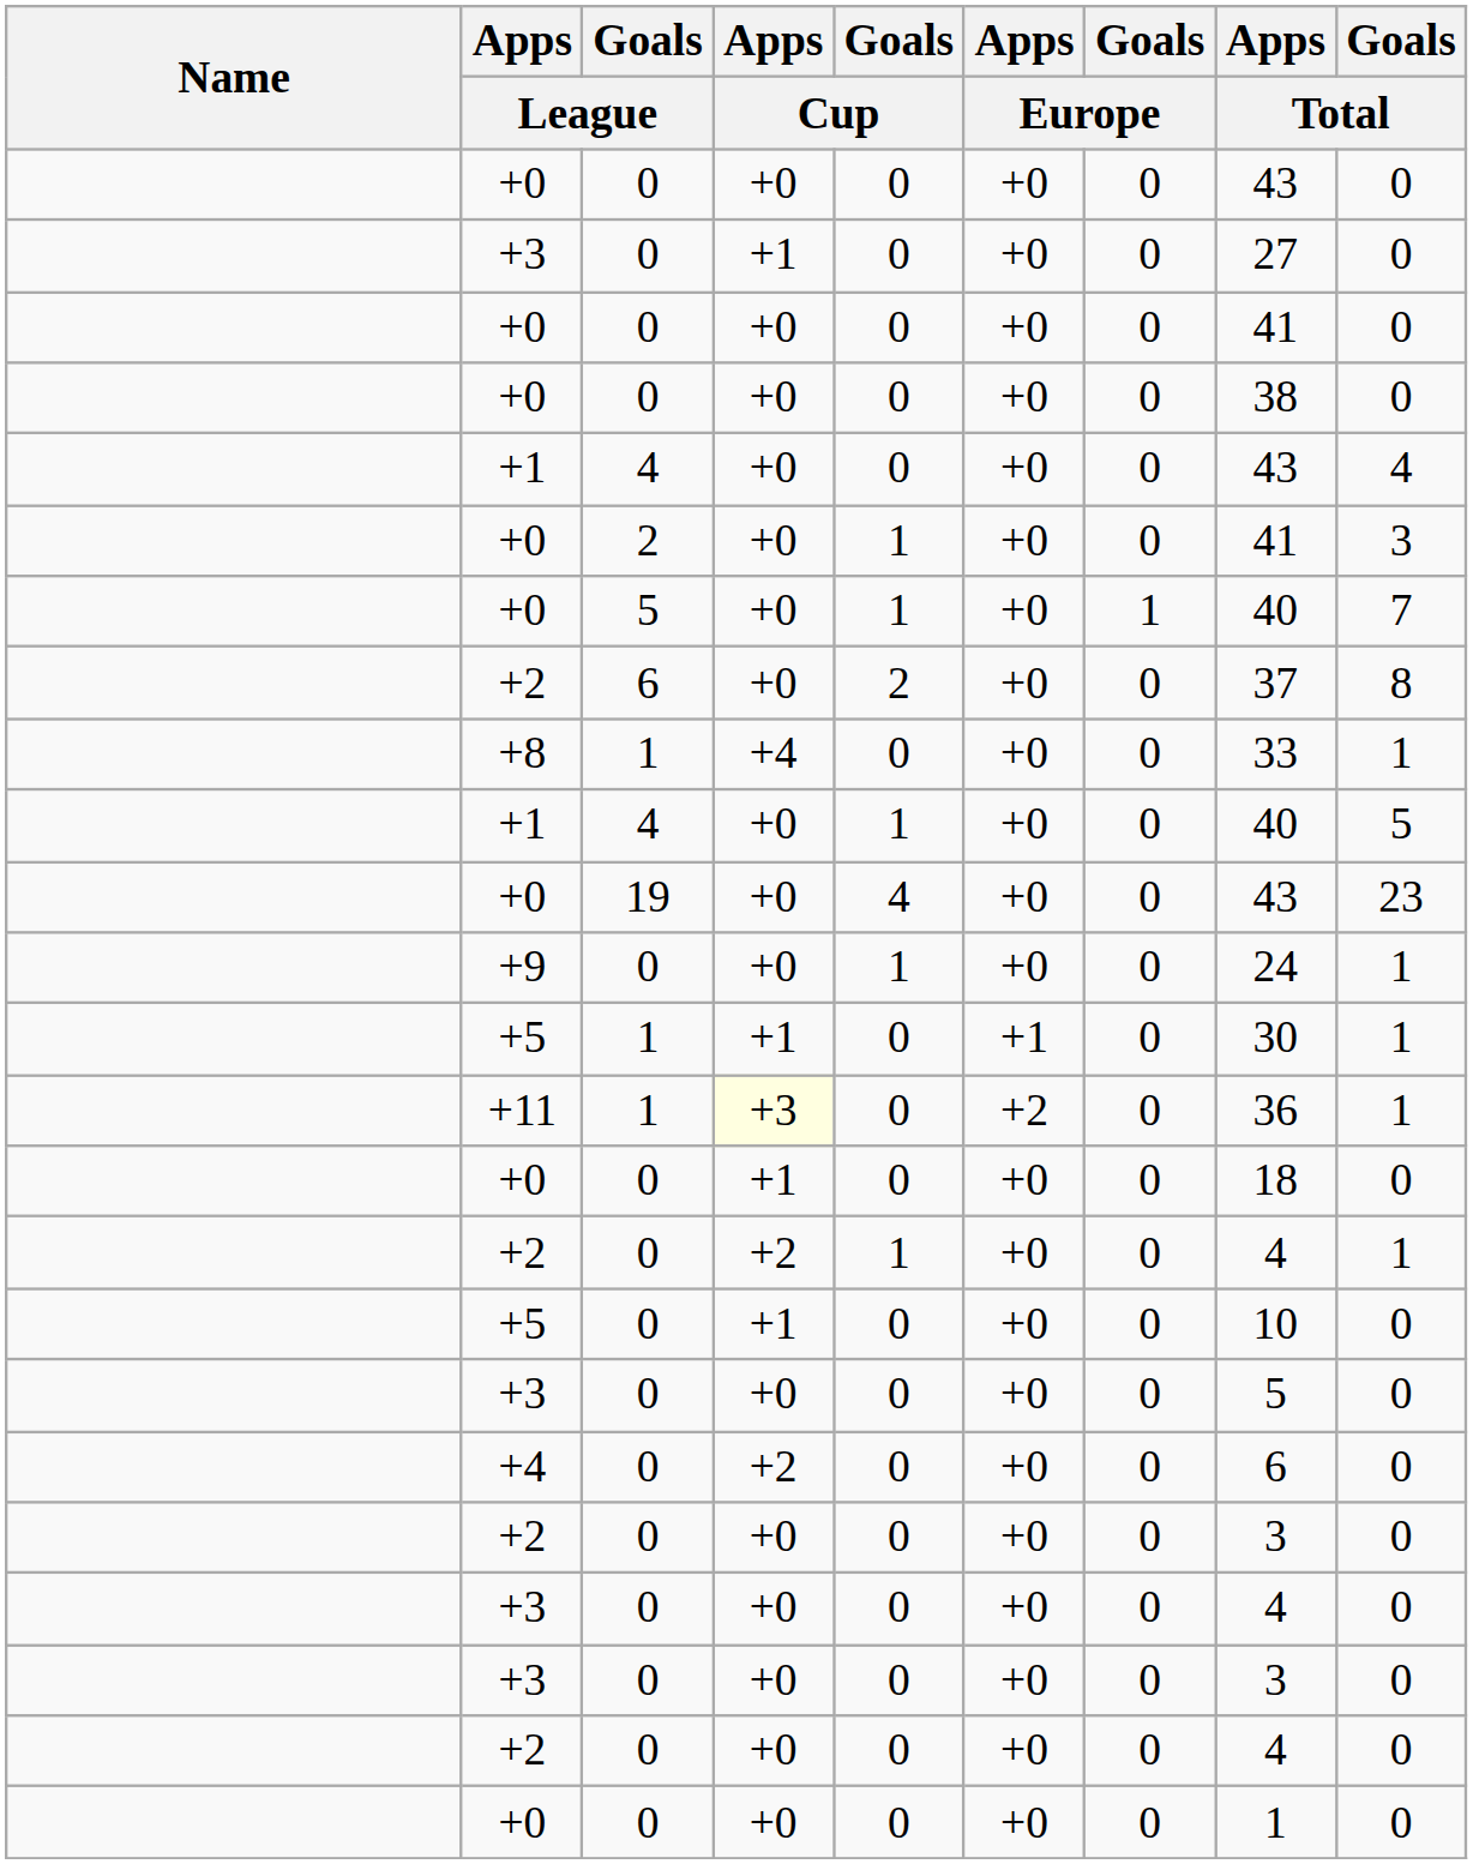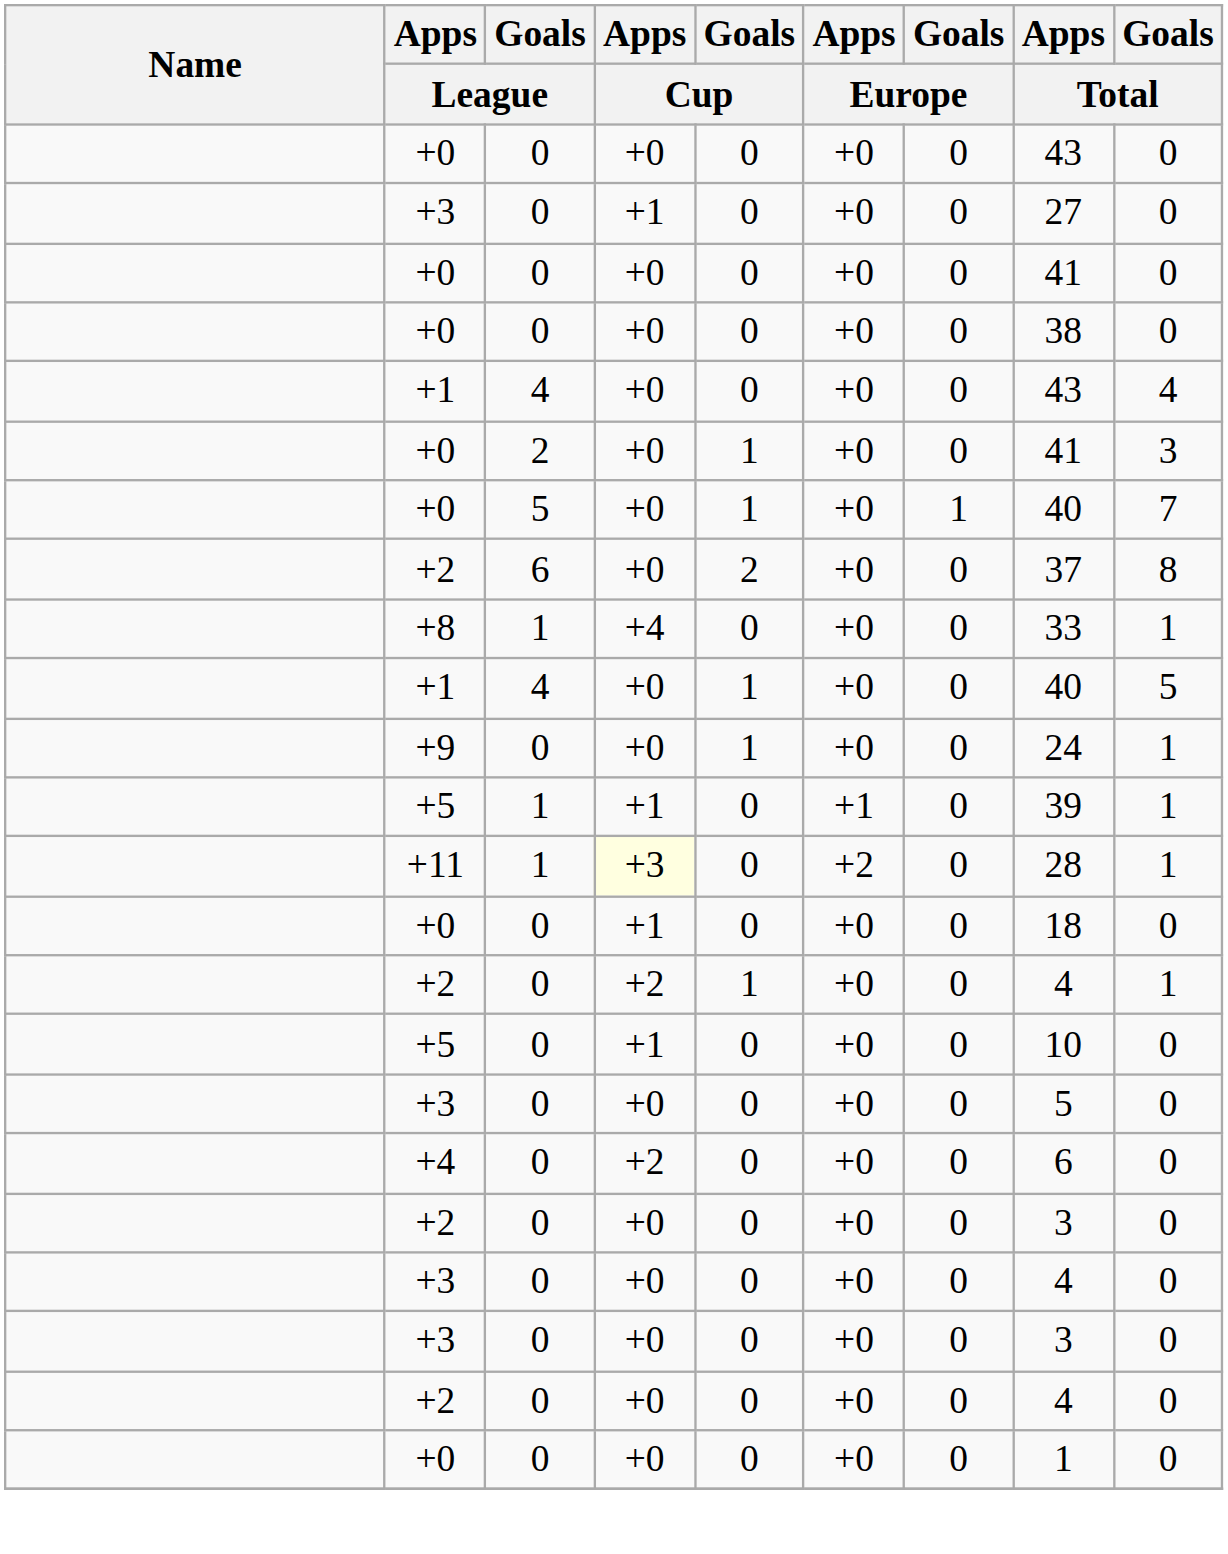 <table class="wikitable sortable" style="text-align:center">
 <tr>
 <th rowspan="2" width="155">Name</th>
 <th>Apps</th>
 <th>Goals</th>
 <th>Apps</th>
 <th>Goals</th>
 <th>Apps</th>
 <th>Goals</th>
 <th>Apps</th>
 <th>Goals</th>
 </tr>
 <tr class="unsortable">
 <th colspan="2" width="55">League</th>
 <th colspan="2" width="55">Cup</th>
 <th colspan="2" width="55">Europe</th>
 <th colspan="2" width="55">Total</th>
 </tr>
 <tr>
 <td align="left"> </td>
 <td>+0</td>
 <td>0</td>
 <td>+0</td>
 <td>0</td>
 <td>+0</td>
 <td>0</td>
 <td>43</td>
 <td>0</td>
 </tr>
 <tr>
 <td align="left"> </td>
 <td>+3</td>
 <td>0</td>
 <td>+1</td>
 <td>0</td>
 <td>+0</td>
 <td>0</td>
 <td>27</td>
 <td>0</td>
 </tr>
 <tr>
 <td align="left"> </td>
 <td>+0</td>
 <td>0</td>
 <td>+0</td>
 <td>0</td>
 <td>+0</td>
 <td>0</td>
 <td>41</td>
 <td>0</td>
 </tr>
 <tr>
 <td align="left"> </td>
 <td>+0</td>
 <td>0</td>
 <td>+0</td>
 <td>0</td>
 <td>+0</td>
 <td>0</td>
 <td>38</td>
 <td>0</td>
 </tr>
 <tr>
 <td align="left"> </td>
 <td>+1</td>
 <td>4</td>
 <td>+0</td>
 <td>0</td>
 <td>+0</td>
 <td>0</td>
 <td>43</td>
 <td>4</td>
 </tr>
 <tr>
 <td align="left"> </td>
 <td>+0</td>
 <td>2</td>
 <td>+0</td>
 <td>1</td>
 <td>+0</td>
 <td>0</td>
 <td>41</td>
 <td>3</td>
 </tr>
 <tr>
 <td align="left"> </td>
 <td>+0</td>
 <td>5</td>
 <td>+0</td>
 <td>1</td>
 <td>+0</td>
 <td>1</td>
 <td>40</td>
 <td>7</td>
 </tr>
 <tr>
 <td align="left"> </td>
 <td>+2</td>
 <td>6</td>
 <td>+0</td>
 <td>2</td>
 <td>+0</td>
 <td>0</td>
 <td>37</td>
 <td>8</td>
 </tr>
 <tr>
 <td align="left"> </td>
 <td>+8</td>
 <td>1</td>
 <td>+4</td>
 <td>0</td>
 <td>+0</td>
 <td>0</td>
 <td>33</td>
 <td>1</td>
 </tr>
 <tr>
 <td align="left"> </td>
 <td>+1</td>
 <td>4</td>
 <td>+0</td>
 <td>1</td>
 <td>+0</td>
 <td>0</td>
 <td>40</td>
 <td>5</td>
 </tr>
 <tr>
 <td align="left"> </td>
-<td>+0</td>
-<td>19</td>
-<td>+0</td>
-<td>4</td>
-<td>+0</td>
-<td>0</td>
-<td>43</td>
-<td>23</td>
-</tr>
-<tr>
-<td align="left"> </td>
 <td>+9</td>
 <td>0</td>
 <td>+0</td>
 <td>1</td>
 <td>+0</td>
 <td>0</td>
 <td>24</td>
 <td>1</td>
 </tr>
 <tr>
 <td align="left"> </td>
 <td>+5</td>
 <td>1</td>
 <td>+1</td>
 <td>0</td>
 <td>+1</td>
 <td>0</td>
-<td>30</td>
+<td>39</td>
 <td>1</td>
 </tr>
 <tr>
 <td align="left"> </td>
 <td>+11</td>
 <td>1</td>
 <td style="background: lightyellow;">+3</td>
 <td>0</td>
 <td>+2</td>
 <td>0</td>
-<td>36</td>
+<td>28</td>
 <td>1</td>
 </tr>
 <tr>
 <td align="left"> </td>
 <td>+0</td>
 <td>0</td>
 <td>+1</td>
 <td>0</td>
 <td>+0</td>
 <td>0</td>
 <td>18</td>
 <td>0</td>
 </tr>
 <tr>
 <td align="left"> </td>
 <td>+2</td>
 <td>0</td>
 <td>+2</td>
 <td>1</td>
 <td>+0</td>
 <td>0</td>
 <td>4</td>
 <td>1</td>
 </tr>
 <tr>
 <td align="left"> </td>
 <td>+5</td>
 <td>0</td>
 <td>+1</td>
 <td>0</td>
 <td>+0</td>
 <td>0</td>
 <td>10</td>
 <td>0</td>
 </tr>
 <tr>
 <td align="left"> </td>
 <td>+3</td>
 <td>0</td>
 <td>+0</td>
 <td>0</td>
 <td>+0</td>
 <td>0</td>
 <td>5</td>
 <td>0</td>
 </tr>
 <tr>
 <td align="left"> </td>
 <td>+4</td>
 <td>0</td>
 <td>+2</td>
 <td>0</td>
 <td>+0</td>
 <td>0</td>
 <td>6</td>
 <td>0</td>
 </tr>
 <tr>
 <td align="left"> </td>
 <td>+2</td>
 <td>0</td>
 <td>+0</td>
 <td>0</td>
 <td>+0</td>
 <td>0</td>
 <td>3</td>
 <td>0</td>
 </tr>
 <tr>
 <td align="left"> </td>
 <td>+3</td>
 <td>0</td>
 <td>+0</td>
 <td>0</td>
 <td>+0</td>
 <td>0</td>
 <td>4</td>
 <td>0</td>
 </tr>
 <tr>
 <td align="left"> </td>
 <td>+3</td>
 <td>0</td>
 <td>+0</td>
 <td>0</td>
 <td>+0</td>
 <td>0</td>
 <td>3</td>
 <td>0</td>
 </tr>
 <tr>
 <td align="left"> </td>
 <td>+2</td>
 <td>0</td>
 <td>+0</td>
 <td>0</td>
 <td>+0</td>
 <td>0</td>
 <td>4</td>
 <td>0</td>
 </tr>
 <tr>
 <td align="left"> </td>
 <td>+0</td>
 <td>0</td>
 <td>+0</td>
 <td>0</td>
 <td>+0</td>
 <td>0</td>
 <td>1</td>
 <td>0</td>
 </tr>
 <tr>
 </tr>
 </table>
